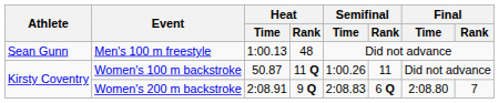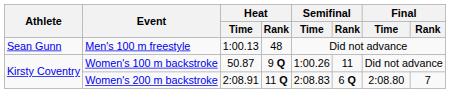 <table class=wikitable style="font-size:90%">
 <tr>
 <th rowspan="2">Athlete</th>
 <th rowspan="2">Event</th>
 <th colspan="2">Heat</th>
 <th colspan="2">Semifinal</th>
 <th colspan="2">Final</th>
 </tr>
 <tr style="font-size:95%">
 <th>Time</th>
 <th>Rank</th>
 <th>Time</th>
 <th>Rank</th>
 <th>Time</th>
 <th>Rank</th>
 </tr>
 <tr align=center>
 <td align=left><a href='#'>Sean Gunn</a></td>
 <td align=left><a href='#'>Men's 100 m freestyle</a></td>
 <td>1:00.13</td>
 <td>48</td>
 <td colspan=4>Did not advance</td>
 </tr>
 <tr align=center>
 <td align=left rowspan=2><a href='#'>Kirsty Coventry</a></td>
 <td align=left><a href='#'>Women's 100 m backstroke</a></td>
 <td>50.87</td>
-<td>11 <strong>Q</strong></td>
+<td>9 <strong>Q</strong></td>
 <td>1:00.26</td>
 <td>11</td>
 <td colspan=2>Did not advance</td>
 </tr>
 <tr align=center>
 <td align=left><a href='#'>Women's 200 m backstroke</a></td>
 <td>2:08.91</td>
-<td>9 <strong>Q</strong></td>
+<td>11 <strong>Q</strong></td>
 <td>2:08.83</td>
 <td>6 <strong>Q</strong></td>
 <td>2:08.80</td>
 <td>7</td>
 </tr>
 </table>
